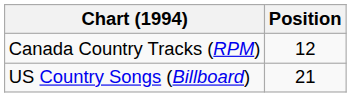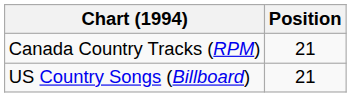 <table class="wikitable sortable">
 <tr>
 <th scope="col">Chart (1994)</th>
 <th scope="col">Position</th>
 </tr>
 <tr>
 <td>Canada Country Tracks (<em><a href='#'>RPM</a></em>)</td>
-<td align="center">12</td>
+<td align="center">21</td>
 </tr>
 <tr>
 <td>US <a href='#'>Country Songs</a> (<em><a href='#'>Billboard</a></em>)</td>
 <td align="center">21</td>
 </tr>
 </table>
